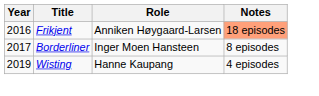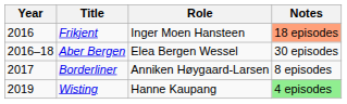 <table class="wikitable sortable">
 <tr>
 <th>Year</th>
 <th>Title</th>
 <th>Role</th>
 <th class="unsortable">Notes</th>
 </tr>
 <tr>
 <td>2016</td>
 <td><em><a href='#'>Frikjent</a></em></td>
-<td>Anniken Høygaard-Larsen</td>
+<td>Inger Moen Hansteen</td>
 <td style="background: lightsalmon;">18 episodes</td>
+</tr>
+<tr>
+<td>2016–18</td>
+<td><em><a href='#'>Aber Bergen</a></em></td>
+<td>Elea Bergen Wessel</td>
+<td>30 episodes</td>
 </tr>
 <tr>
 <td>2017</td>
 <td><em><a href='#'>Borderliner</a></em></td>
-<td>Inger Moen Hansteen</td>
+<td>Anniken Høygaard-Larsen</td>
 <td>8 episodes</td>
 </tr>
 <tr>
 <td>2019</td>
 <td><em><a href='#'>Wisting</a></em></td>
 <td>Hanne Kaupang</td>
-<td>4 episodes</td>
+<td style="background: lightgreen;">4 episodes</td>
 </tr>
 </table>
